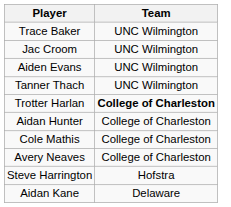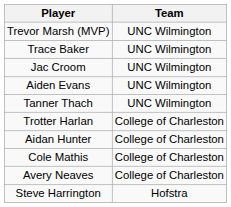 <table class="wikitable" style="text-align: center;">
 <tr>
 <th>Player</th>
 <th>Team</th>
+</tr>
+<tr>
+<td>Trevor Marsh (MVP)</td>
+<td>UNC Wilmington</td>
 </tr>
 <tr>
 <td>Trace Baker</td>
 <td>UNC Wilmington</td>
 </tr>
 <tr>
 <td>Jac Croom</td>
 <td>UNC Wilmington</td>
 </tr>
 <tr>
 <td>Aiden Evans</td>
 <td>UNC Wilmington</td>
 </tr>
 <tr>
 <td>Tanner Thach</td>
 <td>UNC Wilmington</td>
 </tr>
 <tr>
 <td>Trotter Harlan</td>
-<td><strong>College of Charleston</strong></td>
+<td>College of Charleston</td>
 </tr>
 <tr>
 <td>Aidan Hunter</td>
 <td>College of Charleston</td>
 </tr>
 <tr>
 <td>Cole Mathis</td>
 <td>College of Charleston</td>
 </tr>
 <tr>
 <td>Avery Neaves</td>
 <td>College of Charleston</td>
 </tr>
 <tr>
 <td>Steve Harrington</td>
 <td>Hofstra</td>
 </tr>
-<tr>
-<td>Aidan Kane</td>
-<td>Delaware</td>
-</tr>
 </table>
